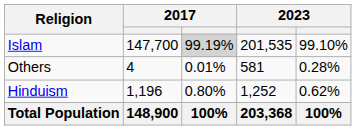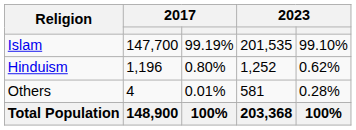 <table class="wikitable sortable">
 <tr>
 <th rowspan="2">Religion</th>
 <th colspan="2">2017</th>
 <th colspan="2">2023</th>
 </tr>
 <tr>
 <th></th>
 <th></th>
 <th></th>
 <th></th>
 </tr>
 <tr>
 <td><a href='#'>Islam</a> </td>
 <td>147,700</td>
-<td style="background: lightgrey;">99.19%</td>
+<td>99.19%</td>
 <td>201,535</td>
 <td>99.10%</td>
+</tr>
+<tr>
+<td><a href='#'>Hinduism</a> </td>
+<td>1,196</td>
+<td>0.80%</td>
+<td>1,252</td>
+<td>0.62%</td>
 </tr>
 <tr>
 <td>Others</td>
 <td>4</td>
 <td>0.01%</td>
 <td>581</td>
 <td>0.28%</td>
 </tr>
 <tr>
-<td><a href='#'>Hinduism</a> </td>
-<td>1,196</td>
-<td>0.80%</td>
-<td>1,252</td>
-<td>0.62%</td>
-</tr>
-<tr>
 <th>Total Population</th>
 <th>148,900</th>
 <th>100%</th>
 <th>203,368</th>
 <th>100%</th>
 </tr>
 </table>
